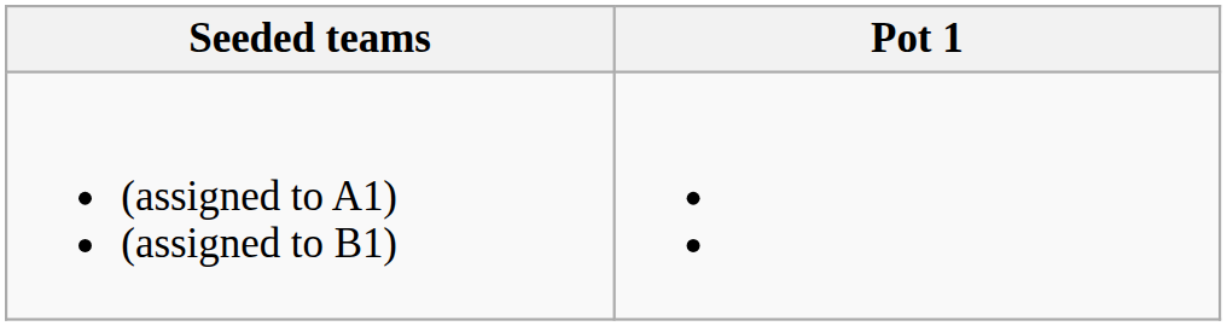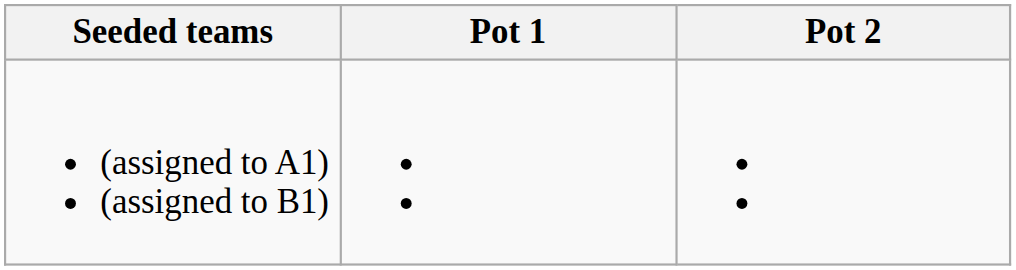 <table class="wikitable">
 <tr>
 <th width=33%>Seeded teams</th>
 <th width=33%>Pot 1</th>
+<th width=33%>Pot 2</th>
 </tr>
 <tr>
 <td><br><ul><li><strong></strong> (assigned to A1)</li><li> (assigned to B1)</li></ul></td>
 <td><br><ul><li></li><li><em></em></li></ul></td>
+<td><br><ul><li></li><li></li></ul></td>
 </tr>
 </table>
